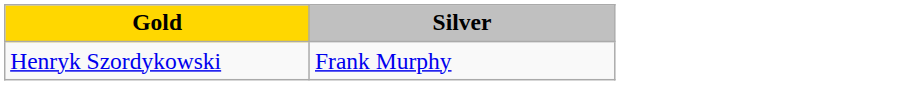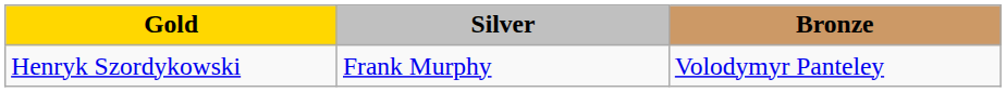 <table class="wikitable" style="text-align:left">
 <tr align="center">
 <td width=200 bgcolor=gold><strong>Gold</strong></td>
 <td width=200 bgcolor=silver><strong>Silver</strong></td>
+<td width=200 bgcolor=CC9966><strong>Bronze</strong></td>
 </tr>
 <tr>
 <td><a href='#'>Henryk Szordykowski</a><br><em></em></td>
 <td><a href='#'>Frank Murphy</a><br><em></em></td>
+<td><a href='#'>Volodymyr Panteley</a><br><em></em></td>
 </tr>
 </table>
